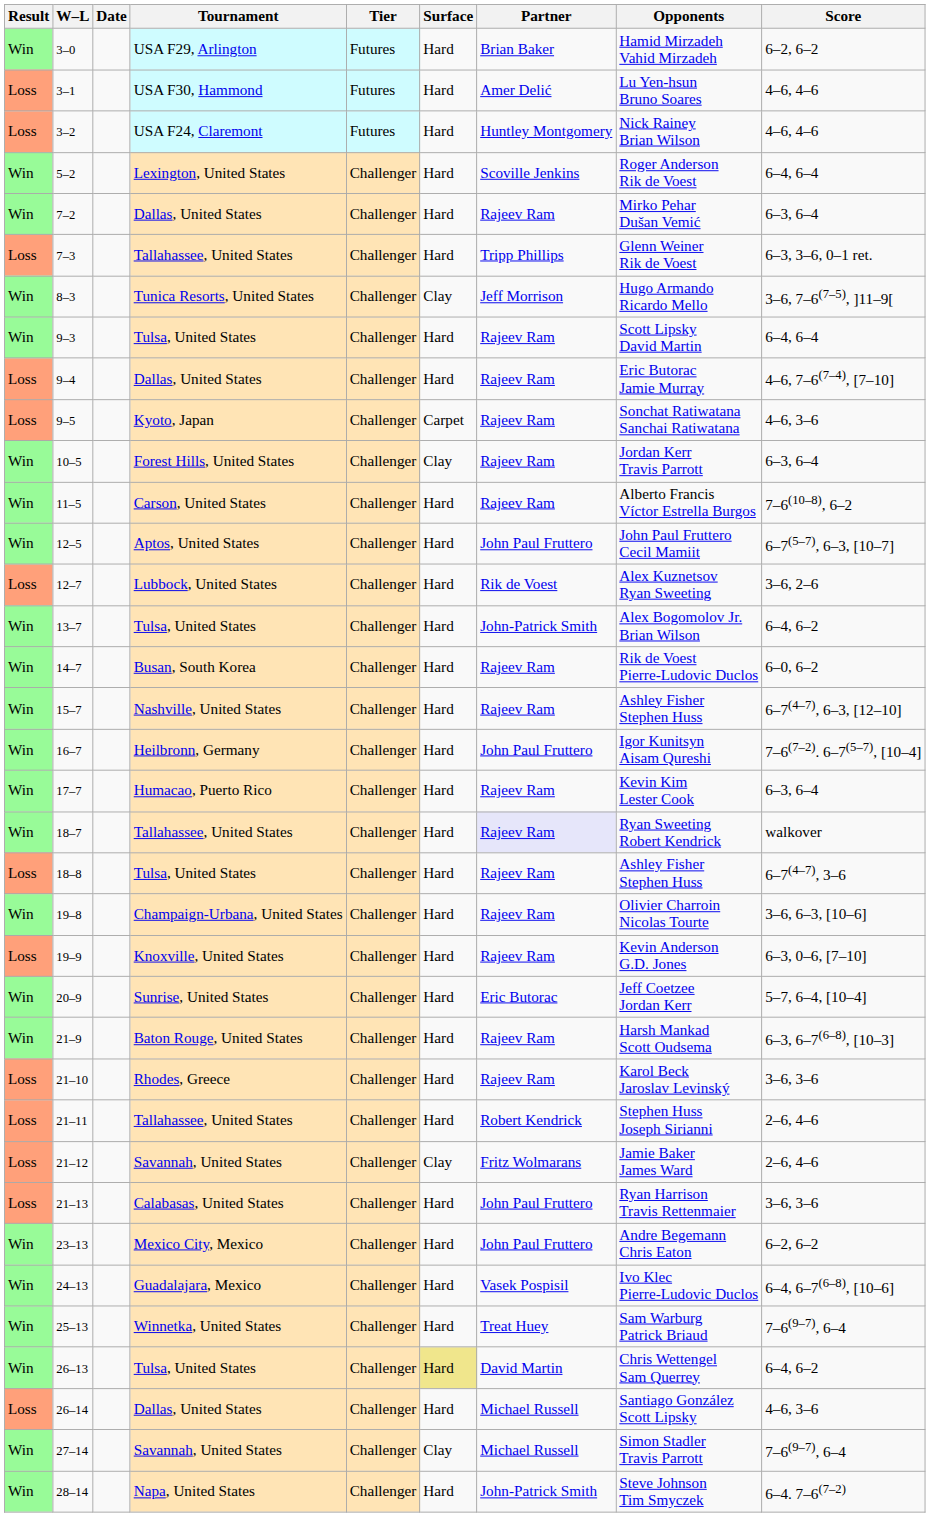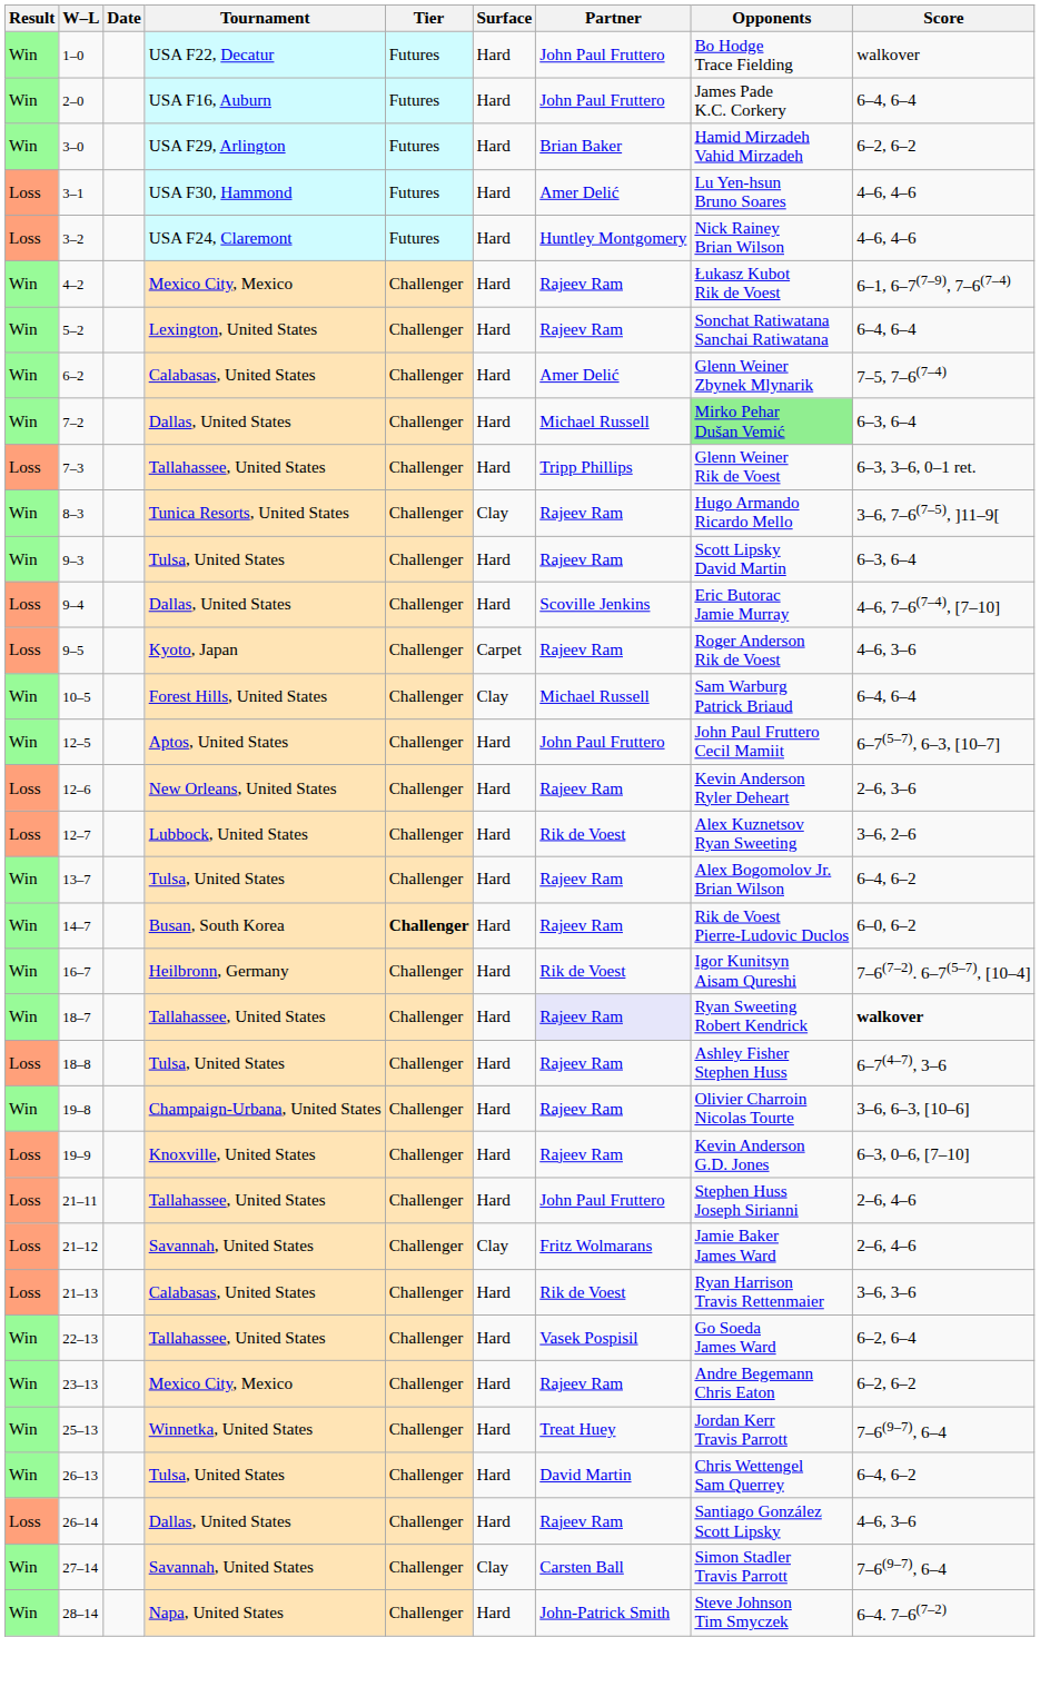 <table class="sortable wikitable">
 <tr>
 <th>Result</th>
 <th class=unsortable>W–L</th>
 <th>Date</th>
 <th>Tournament</th>
 <th>Tier</th>
 <th>Surface</th>
 <th>Partner</th>
 <th>Opponents</th>
 <th class=unsortable>Score</th>
+</tr>
+<tr>
+<td bgcolor=98FB98>Win</td>
+<td><small>1–0</small></td>
+<td></td>
+<td style=background:#cffcff>USA F22, <a href='#'>Decatur</a></td>
+<td style=background:#cffcff>Futures</td>
+<td>Hard</td>
+<td> <a href='#'>John Paul Fruttero</a></td>
+<td> <a href='#'>Bo Hodge</a> <br> Trace Fielding</td>
+<td>walkover</td>
+</tr>
+<tr>
+<td bgcolor=98FB98>Win</td>
+<td><small>2–0</small></td>
+<td></td>
+<td style=background:#cffcff>USA F16, <a href='#'>Auburn</a></td>
+<td style=background:#cffcff>Futures</td>
+<td>Hard</td>
+<td> <a href='#'>John Paul Fruttero</a></td>
+<td> James Pade <br> K.C. Corkery</td>
+<td>6–4, 6–4</td>
 </tr>
 <tr>
 <td bgcolor=98FB98>Win</td>
 <td><small>3–0</small></td>
 <td></td>
 <td style=background:#cffcff>USA F29, <a href='#'>Arlington</a></td>
 <td style=background:#cffcff>Futures</td>
 <td>Hard</td>
 <td> <a href='#'>Brian Baker</a></td>
 <td> <a href='#'>Hamid Mirzadeh</a> <br> <a href='#'>Vahid Mirzadeh</a></td>
 <td>6–2, 6–2</td>
 </tr>
 <tr>
 <td bgcolor=FFA07A>Loss</td>
 <td><small>3–1</small></td>
 <td></td>
 <td style=background:#cffcff>USA F30, <a href='#'>Hammond</a></td>
 <td style=background:#cffcff>Futures</td>
 <td>Hard</td>
 <td> <a href='#'>Amer Delić</a></td>
 <td> <a href='#'>Lu Yen-hsun</a> <br> <a href='#'>Bruno Soares</a></td>
 <td>4–6, 4–6</td>
 </tr>
 <tr>
 <td bgcolor=FFA07A>Loss</td>
 <td><small>3–2</small></td>
 <td></td>
 <td style=background:#cffcff>USA F24, <a href='#'>Claremont</a></td>
 <td style=background:#cffcff>Futures</td>
 <td>Hard</td>
 <td> <a href='#'>Huntley Montgomery</a></td>
 <td> <a href='#'>Nick Rainey</a> <br> <a href='#'>Brian Wilson</a></td>
 <td>4–6, 4–6</td>
 </tr>
 <tr>
 <td bgcolor=98FB98>Win</td>
+<td><small>4–2</small></td>
+<td></td>
+<td style=background:moccasin><a href='#'>Mexico City</a>, Mexico</td>
+<td style=background:moccasin>Challenger</td>
+<td>Hard</td>
+<td> <a href='#'>Rajeev Ram</a></td>
+<td> <a href='#'>Łukasz Kubot</a> <br> <a href='#'>Rik de Voest</a></td>
+<td>6–1, 6–7<sup>(7–9)</sup>, 7–6<sup>(7–4)</sup></td>
+</tr>
+<tr>
+<td bgcolor=98FB98>Win</td>
 <td><small>5–2</small></td>
 <td></td>
 <td style=background:moccasin><a href='#'>Lexington</a>, United States</td>
 <td style=background:moccasin>Challenger</td>
 <td>Hard</td>
-<td> <a href='#'>Scoville Jenkins</a></td>
-<td> <a href='#'>Roger Anderson</a> <br> <a href='#'>Rik de Voest</a></td>
+<td> <a href='#'>Rajeev Ram</a></td>
+<td> <a href='#'>Sonchat Ratiwatana</a> <br> <a href='#'>Sanchai Ratiwatana</a></td>
 <td>6–4, 6–4</td>
+</tr>
+<tr>
+<td bgcolor=98FB98>Win</td>
+<td><small>6–2</small></td>
+<td></td>
+<td style=background:moccasin><a href='#'>Calabasas</a>, United States</td>
+<td style=background:moccasin>Challenger</td>
+<td>Hard</td>
+<td> <a href='#'>Amer Delić</a></td>
+<td> <a href='#'>Glenn Weiner</a> <br> <a href='#'>Zbynek Mlynarik</a></td>
+<td>7–5, 7–6<sup>(7–4)</sup></td>
 </tr>
 <tr>
 <td bgcolor=98FB98>Win</td>
 <td><small>7–2</small></td>
 <td></td>
 <td style=background:moccasin><a href='#'>Dallas</a>, United States</td>
 <td style=background:moccasin>Challenger</td>
 <td>Hard</td>
-<td> <a href='#'>Rajeev Ram</a></td>
-<td> <a href='#'>Mirko Pehar</a> <br> <a href='#'>Dušan Vemić</a></td>
+<td> <a href='#'>Michael Russell</a></td>
+<td style="background: lightgreen;"> <a href='#'>Mirko Pehar</a> <br> <a href='#'>Dušan Vemić</a></td>
 <td>6–3, 6–4</td>
 </tr>
 <tr>
 <td bgcolor=FFA07A>Loss</td>
 <td><small>7–3</small></td>
 <td></td>
 <td style=background:moccasin><a href='#'>Tallahassee</a>, United States</td>
 <td style=background:moccasin>Challenger</td>
 <td>Hard</td>
 <td> <a href='#'>Tripp Phillips</a></td>
 <td> <a href='#'>Glenn Weiner</a> <br> <a href='#'>Rik de Voest</a></td>
 <td>6–3, 3–6, 0–1 ret.</td>
 </tr>
 <tr>
 <td bgcolor=98FB98>Win</td>
 <td><small>8–3</small></td>
 <td></td>
 <td style=background:moccasin><a href='#'>Tunica Resorts</a>, United States</td>
 <td style=background:moccasin>Challenger</td>
 <td>Clay</td>
-<td> <a href='#'>Jeff Morrison</a></td>
+<td> <a href='#'>Rajeev Ram</a></td>
 <td> <a href='#'>Hugo Armando</a> <br> <a href='#'>Ricardo Mello</a></td>
 <td>3–6, 7–6<sup>(7–5)</sup>, ]11–9[</td>
 </tr>
 <tr>
 <td bgcolor=98FB98>Win</td>
 <td><small>9–3</small></td>
 <td></td>
 <td style=background:moccasin><a href='#'>Tulsa</a>, United States</td>
 <td style=background:moccasin>Challenger</td>
 <td>Hard</td>
 <td> <a href='#'>Rajeev Ram</a></td>
 <td> <a href='#'>Scott Lipsky</a> <br> <a href='#'>David Martin</a></td>
-<td>6–4, 6–4</td>
+<td>6–3, 6–4</td>
 </tr>
 <tr>
 <td bgcolor=FFA07A>Loss</td>
 <td><small>9–4</small></td>
 <td></td>
 <td style=background:moccasin><a href='#'>Dallas</a>, United States</td>
 <td style=background:moccasin>Challenger</td>
 <td>Hard</td>
-<td> <a href='#'>Rajeev Ram</a></td>
+<td> <a href='#'>Scoville Jenkins</a></td>
 <td> <a href='#'>Eric Butorac</a> <br> <a href='#'>Jamie Murray</a></td>
 <td>4–6, 7–6<sup>(7–4)</sup>, [7–10]</td>
 </tr>
 <tr>
 <td bgcolor=FFA07A>Loss</td>
 <td><small>9–5</small></td>
 <td></td>
 <td style=background:moccasin><a href='#'>Kyoto</a>, Japan</td>
 <td style=background:moccasin>Challenger</td>
 <td>Carpet</td>
 <td> <a href='#'>Rajeev Ram</a></td>
-<td> <a href='#'>Sonchat Ratiwatana</a> <br> <a href='#'>Sanchai Ratiwatana</a></td>
+<td> <a href='#'>Roger Anderson</a> <br> <a href='#'>Rik de Voest</a></td>
 <td>4–6, 3–6</td>
 </tr>
 <tr>
 <td bgcolor=98FB98>Win</td>
 <td><small>10–5</small></td>
 <td></td>
 <td style=background:moccasin><a href='#'>Forest Hills</a>, United States</td>
 <td style=background:moccasin>Challenger</td>
 <td>Clay</td>
-<td> <a href='#'>Rajeev Ram</a></td>
-<td> <a href='#'>Jordan Kerr</a> <br> <a href='#'>Travis Parrott</a></td>
-<td>6–3, 6–4</td>
-</tr>
-<tr>
-<td bgcolor=98FB98>Win</td>
-<td><small>11–5</small></td>
-<td></td>
-<td style=background:moccasin><a href='#'>Carson</a>, United States</td>
-<td style=background:moccasin>Challenger</td>
-<td>Hard</td>
-<td> <a href='#'>Rajeev Ram</a></td>
-<td> Alberto Francis <br> <a href='#'>Víctor Estrella Burgos</a></td>
-<td>7–6<sup>(10–8)</sup>, 6–2</td>
+<td> <a href='#'>Michael Russell</a></td>
+<td> <a href='#'>Sam Warburg</a> <br> <a href='#'>Patrick Briaud</a></td>
+<td>6–4, 6–4</td>
 </tr>
 <tr>
 <td bgcolor=98FB98>Win</td>
 <td><small>12–5</small></td>
 <td></td>
 <td style=background:moccasin><a href='#'>Aptos</a>, United States</td>
 <td style=background:moccasin>Challenger</td>
 <td>Hard</td>
 <td> <a href='#'>John Paul Fruttero</a></td>
 <td> <a href='#'>John Paul Fruttero</a> <br> <a href='#'>Cecil Mamiit</a></td>
 <td>6–7<sup>(5–7)</sup>, 6–3, [10–7]</td>
+</tr>
+<tr>
+<td bgcolor=FFA07A>Loss</td>
+<td><small>12–6</small></td>
+<td></td>
+<td style=background:moccasin><a href='#'>New Orleans</a>, United States</td>
+<td style=background:moccasin>Challenger</td>
+<td>Hard</td>
+<td> <a href='#'>Rajeev Ram</a></td>
+<td> <a href='#'>Kevin Anderson</a> <br> <a href='#'>Ryler Deheart</a></td>
+<td>2–6, 3–6</td>
 </tr>
 <tr>
 <td bgcolor=FFA07A>Loss</td>
 <td><small>12–7</small></td>
 <td></td>
 <td style=background:moccasin><a href='#'>Lubbock</a>, United States</td>
 <td style=background:moccasin>Challenger</td>
 <td>Hard</td>
 <td> <a href='#'>Rik de Voest</a></td>
 <td> <a href='#'>Alex Kuznetsov</a> <br> <a href='#'>Ryan Sweeting</a></td>
 <td>3–6, 2–6</td>
 </tr>
 <tr>
 <td bgcolor=98FB98>Win</td>
 <td><small>13–7</small></td>
 <td></td>
 <td style=background:moccasin><a href='#'>Tulsa</a>, United States</td>
 <td style=background:moccasin>Challenger</td>
 <td>Hard</td>
-<td> <a href='#'>John-Patrick Smith</a></td>
+<td> <a href='#'>Rajeev Ram</a></td>
 <td> <a href='#'>Alex Bogomolov Jr.</a> <br> <a href='#'>Brian Wilson</a></td>
 <td>6–4, 6–2</td>
 </tr>
 <tr>
 <td bgcolor=98FB98>Win</td>
 <td><small>14–7</small></td>
 <td></td>
 <td style=background:moccasin><a href='#'>Busan</a>, South Korea</td>
-<td style=background:moccasin>Challenger</td>
+<td style=background:moccasin><strong>Challenger</strong></td>
 <td>Hard</td>
 <td> <a href='#'>Rajeev Ram</a></td>
 <td> <a href='#'>Rik de Voest</a> <br> <a href='#'>Pierre-Ludovic Duclos</a></td>
 <td>6–0, 6–2</td>
-</tr>
-<tr>
-<td bgcolor=98FB98>Win</td>
-<td><small>15–7</small></td>
-<td></td>
-<td style=background:moccasin><a href='#'>Nashville</a>, United States</td>
-<td style=background:moccasin>Challenger</td>
-<td>Hard</td>
-<td> <a href='#'>Rajeev Ram</a></td>
-<td> <a href='#'>Ashley Fisher</a> <br> <a href='#'>Stephen Huss</a></td>
-<td>6–7<sup>(4–7)</sup>, 6–3, [12–10]</td>
 </tr>
 <tr>
 <td bgcolor=98FB98>Win</td>
 <td><small>16–7</small></td>
 <td></td>
 <td style=background:moccasin><a href='#'>Heilbronn</a>, Germany</td>
 <td style=background:moccasin>Challenger</td>
 <td>Hard</td>
-<td> <a href='#'>John Paul Fruttero</a></td>
+<td> <a href='#'>Rik de Voest</a></td>
 <td> <a href='#'>Igor Kunitsyn</a> <br> <a href='#'>Aisam Qureshi</a></td>
 <td>7–6<sup>(7–2)</sup>. 6–7<sup>(5–7)</sup>, [10–4]</td>
-</tr>
-<tr>
-<td bgcolor=98FB98>Win</td>
-<td><small>17–7</small></td>
-<td></td>
-<td style=background:moccasin><a href='#'>Humacao</a>, Puerto Rico</td>
-<td style=background:moccasin>Challenger</td>
-<td>Hard</td>
-<td> <a href='#'>Rajeev Ram</a></td>
-<td> <a href='#'>Kevin Kim</a> <br> <a href='#'>Lester Cook</a></td>
-<td>6–3, 6–4</td>
 </tr>
 <tr>
 <td bgcolor=98FB98>Win</td>
 <td><small>18–7</small></td>
 <td></td>
 <td style=background:moccasin><a href='#'>Tallahassee</a>, United States</td>
 <td style=background:moccasin>Challenger</td>
 <td>Hard</td>
 <td style="background: lavender;"> <a href='#'>Rajeev Ram</a></td>
 <td> <a href='#'>Ryan Sweeting</a> <br> <a href='#'>Robert Kendrick</a></td>
-<td>walkover</td>
+<td><strong>walkover</strong></td>
 </tr>
 <tr>
 <td bgcolor=FFA07A>Loss</td>
 <td><small>18–8</small></td>
 <td></td>
 <td style=background:moccasin><a href='#'>Tulsa</a>, United States</td>
 <td style=background:moccasin>Challenger</td>
 <td>Hard</td>
 <td> <a href='#'>Rajeev Ram</a></td>
 <td> <a href='#'>Ashley Fisher</a> <br> <a href='#'>Stephen Huss</a></td>
 <td>6–7<sup>(4–7)</sup>, 3–6</td>
 </tr>
 <tr>
 <td bgcolor=98FB98>Win</td>
 <td><small>19–8</small></td>
 <td></td>
 <td style=background:moccasin><a href='#'>Champaign-Urbana</a>, United States</td>
 <td style=background:moccasin>Challenger</td>
 <td>Hard</td>
 <td> <a href='#'>Rajeev Ram</a></td>
 <td> <a href='#'>Olivier Charroin</a> <br> <a href='#'>Nicolas Tourte</a></td>
 <td>3–6, 6–3, [10–6]</td>
 </tr>
 <tr>
 <td bgcolor=FFA07A>Loss</td>
 <td><small>19–9</small></td>
 <td></td>
 <td style=background:moccasin><a href='#'>Knoxville</a>, United States</td>
 <td style=background:moccasin>Challenger</td>
 <td>Hard</td>
 <td> <a href='#'>Rajeev Ram</a></td>
 <td> <a href='#'>Kevin Anderson</a> <br> <a href='#'>G.D. Jones</a></td>
 <td>6–3, 0–6, [7–10]</td>
 </tr>
 <tr>
-<td bgcolor=98FB98>Win</td>
-<td><small>20–9</small></td>
-<td></td>
-<td style=background:moccasin><a href='#'>Sunrise</a>, United States</td>
-<td style=background:moccasin>Challenger</td>
-<td>Hard</td>
-<td> <a href='#'>Eric Butorac</a></td>
-<td> <a href='#'>Jeff Coetzee</a> <br> <a href='#'>Jordan Kerr</a></td>
-<td>5–7, 6–4, [10–4]</td>
-</tr>
-<tr>
-<td bgcolor=98FB98>Win</td>
-<td><small>21–9</small></td>
-<td></td>
-<td style=background:moccasin><a href='#'>Baton Rouge</a>, United States</td>
-<td style=background:moccasin>Challenger</td>
-<td>Hard</td>
-<td> <a href='#'>Rajeev Ram</a></td>
-<td> <a href='#'>Harsh Mankad</a> <br> <a href='#'>Scott Oudsema</a></td>
-<td>6–3, 6–7<sup>(6–8)</sup>, [10–3]</td>
-</tr>
-<tr>
-<td bgcolor=FFA07A>Loss</td>
-<td><small>21–10</small></td>
-<td></td>
-<td style=background:moccasin><a href='#'>Rhodes</a>, Greece</td>
-<td style=background:moccasin>Challenger</td>
-<td>Hard</td>
-<td> <a href='#'>Rajeev Ram</a></td>
-<td> <a href='#'>Karol Beck</a> <br> <a href='#'>Jaroslav Levinský</a></td>
-<td>3–6, 3–6</td>
-</tr>
-<tr>
 <td bgcolor=FFA07A>Loss</td>
 <td><small>21–11</small></td>
 <td></td>
 <td style=background:moccasin><a href='#'>Tallahassee</a>, United States</td>
 <td style=background:moccasin>Challenger</td>
 <td>Hard</td>
-<td> <a href='#'>Robert Kendrick</a></td>
+<td> <a href='#'>John Paul Fruttero</a></td>
 <td> <a href='#'>Stephen Huss</a> <br> <a href='#'>Joseph Sirianni</a></td>
 <td>2–6, 4–6</td>
 </tr>
 <tr>
 <td bgcolor=FFA07A>Loss</td>
 <td><small>21–12</small></td>
 <td></td>
 <td style=background:moccasin><a href='#'>Savannah</a>, United States</td>
 <td style=background:moccasin>Challenger</td>
 <td>Clay</td>
 <td> <a href='#'>Fritz Wolmarans</a></td>
 <td> <a href='#'>Jamie Baker</a> <br> <a href='#'>James Ward</a></td>
 <td>2–6, 4–6</td>
 </tr>
 <tr>
 <td bgcolor=FFA07A>Loss</td>
 <td><small>21–13</small></td>
 <td></td>
 <td style=background:moccasin><a href='#'>Calabasas</a>, United States</td>
 <td style=background:moccasin>Challenger</td>
 <td>Hard</td>
-<td> <a href='#'>John Paul Fruttero</a></td>
+<td> <a href='#'>Rik de Voest</a></td>
 <td> <a href='#'>Ryan Harrison</a> <br> <a href='#'>Travis Rettenmaier</a></td>
 <td>3–6, 3–6</td>
+</tr>
+<tr>
+<td bgcolor=98FB98>Win</td>
+<td><small>22–13</small></td>
+<td></td>
+<td style=background:moccasin><a href='#'>Tallahassee</a>, United States</td>
+<td style=background:moccasin>Challenger</td>
+<td>Hard</td>
+<td> <a href='#'>Vasek Pospisil</a></td>
+<td> <a href='#'>Go Soeda</a> <br> <a href='#'>James Ward</a></td>
+<td>6–2, 6–4</td>
 </tr>
 <tr>
 <td bgcolor=98FB98>Win</td>
 <td><small>23–13</small></td>
 <td></td>
 <td style=background:moccasin><a href='#'>Mexico City</a>, Mexico</td>
 <td style=background:moccasin>Challenger</td>
 <td>Hard</td>
-<td> <a href='#'>John Paul Fruttero</a></td>
+<td> <a href='#'>Rajeev Ram</a></td>
 <td> <a href='#'>Andre Begemann</a> <br> <a href='#'>Chris Eaton</a></td>
 <td>6–2, 6–2</td>
-</tr>
-<tr>
-<td bgcolor=98FB98>Win</td>
-<td><small>24–13</small></td>
-<td></td>
-<td style=background:moccasin><a href='#'>Guadalajara</a>, Mexico</td>
-<td style=background:moccasin>Challenger</td>
-<td>Hard</td>
-<td> <a href='#'>Vasek Pospisil</a></td>
-<td> <a href='#'>Ivo Klec</a> <br> <a href='#'>Pierre-Ludovic Duclos</a></td>
-<td>6–4, 6–7<sup>(6–8)</sup>, [10–6]</td>
 </tr>
 <tr>
 <td bgcolor=98FB98>Win</td>
 <td><small>25–13</small></td>
 <td></td>
 <td style=background:moccasin><a href='#'>Winnetka</a>, United States</td>
 <td style=background:moccasin>Challenger</td>
 <td>Hard</td>
 <td> <a href='#'>Treat Huey</a></td>
-<td> <a href='#'>Sam Warburg</a> <br> <a href='#'>Patrick Briaud</a></td>
+<td> <a href='#'>Jordan Kerr</a> <br> <a href='#'>Travis Parrott</a></td>
 <td>7–6<sup>(9–7)</sup>, 6–4</td>
 </tr>
 <tr>
 <td bgcolor=98FB98>Win</td>
 <td><small>26–13</small></td>
 <td></td>
 <td style=background:moccasin><a href='#'>Tulsa</a>, United States</td>
 <td style=background:moccasin>Challenger</td>
-<td style="background: khaki;">Hard</td>
+<td>Hard</td>
 <td> <a href='#'>David Martin</a></td>
 <td> <a href='#'>Chris Wettengel</a> <br> <a href='#'>Sam Querrey</a></td>
 <td>6–4, 6–2</td>
 </tr>
 <tr>
 <td bgcolor=FFA07A>Loss</td>
 <td><small>26–14</small></td>
 <td></td>
 <td style=background:moccasin><a href='#'>Dallas</a>, United States</td>
 <td style=background:moccasin>Challenger</td>
 <td>Hard</td>
-<td> <a href='#'>Michael Russell</a></td>
+<td> <a href='#'>Rajeev Ram</a></td>
 <td> <a href='#'>Santiago González</a> <br> <a href='#'>Scott Lipsky</a></td>
 <td>4–6, 3–6</td>
 </tr>
 <tr>
 <td bgcolor=98FB98>Win</td>
 <td><small>27–14</small></td>
 <td></td>
 <td style=background:moccasin><a href='#'>Savannah</a>, United States</td>
 <td style=background:moccasin>Challenger</td>
 <td>Clay</td>
-<td> <a href='#'>Michael Russell</a></td>
+<td> <a href='#'>Carsten Ball</a></td>
 <td> <a href='#'>Simon Stadler</a> <br> <a href='#'>Travis Parrott</a></td>
 <td>7–6<sup>(9–7)</sup>, 6–4</td>
 </tr>
 <tr>
 <td bgcolor=98FB98>Win</td>
 <td><small>28–14</small></td>
 <td></td>
 <td style=background:moccasin><a href='#'>Napa</a>, United States</td>
 <td style=background:moccasin>Challenger</td>
 <td>Hard</td>
 <td> <a href='#'>John-Patrick Smith</a></td>
 <td> <a href='#'>Steve Johnson</a> <br> <a href='#'>Tim Smyczek</a></td>
 <td>6–4. 7–6<sup>(7–2)</sup></td>
 </tr>
 </table>
